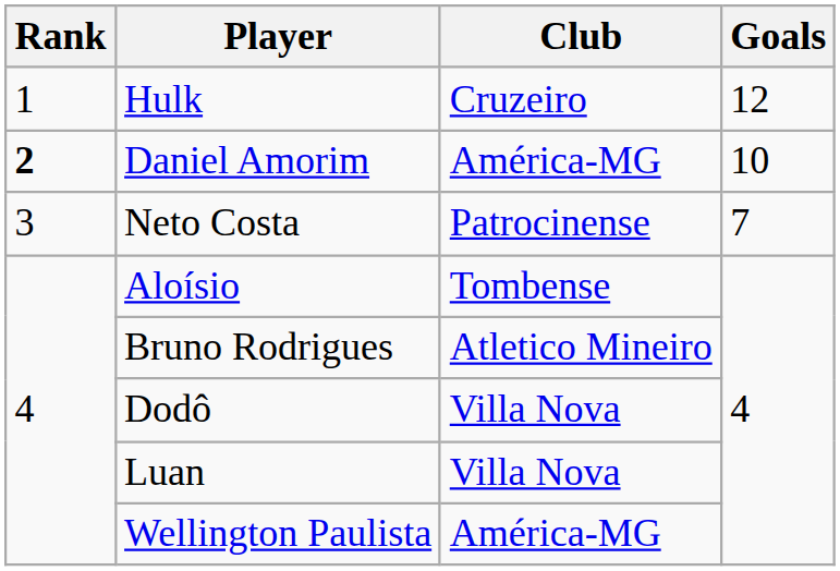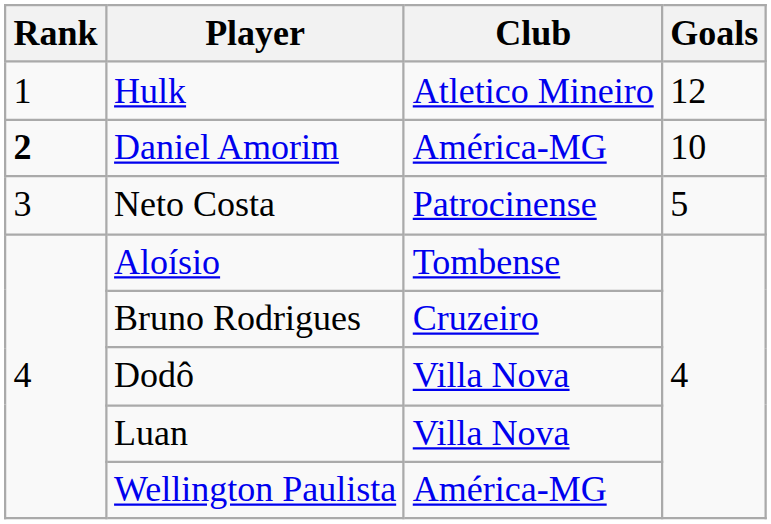 <table class="wikitable">
 <tr>
 <th>Rank</th>
 <th>Player</th>
 <th>Club</th>
 <th>Goals</th>
 </tr>
 <tr>
 <td>1</td>
 <td> <a href='#'>Hulk</a></td>
-<td><a href='#'>Cruzeiro</a></td>
+<td><a href='#'>Atletico Mineiro</a></td>
 <td>12</td>
 </tr>
 <tr>
 <td><strong>2</strong></td>
 <td> <a href='#'>Daniel Amorim</a></td>
 <td><a href='#'>América-MG</a></td>
 <td>10</td>
 </tr>
 <tr>
 <td>3</td>
 <td> Neto Costa</td>
 <td><a href='#'>Patrocinense</a></td>
-<td>7</td>
+<td>5</td>
 </tr>
 <tr>
 <td rowspan="5">4</td>
 <td> <a href='#'>Aloísio</a></td>
 <td><a href='#'>Tombense</a></td>
 <td rowspan="5">4</td>
 </tr>
 <tr>
 <td> Bruno Rodrigues</td>
-<td><a href='#'>Atletico Mineiro</a></td>
+<td><a href='#'>Cruzeiro</a></td>
 </tr>
 <tr>
 <td> Dodô</td>
 <td><a href='#'>Villa Nova</a></td>
 </tr>
 <tr>
 <td> Luan</td>
 <td><a href='#'>Villa Nova</a></td>
 </tr>
 <tr>
 <td> <a href='#'>Wellington Paulista</a></td>
 <td><a href='#'>América-MG</a></td>
 </tr>
 </table>
